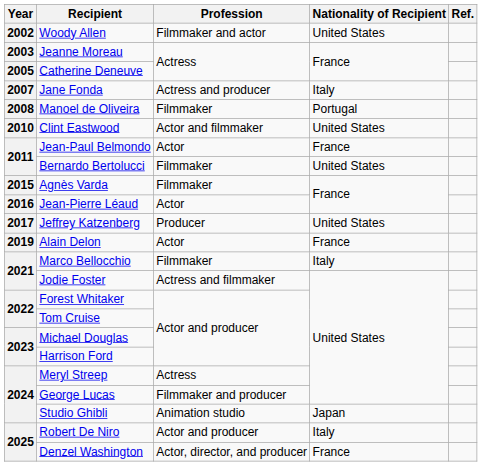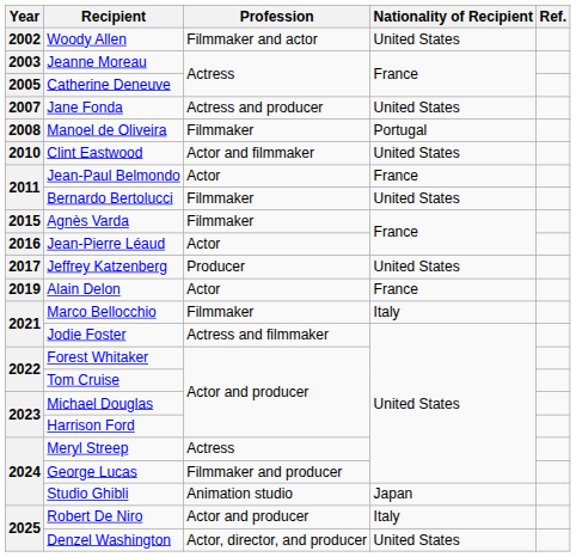 <table class="wikitable">
 <tr>
 <th>Year</th>
 <th>Recipient</th>
 <th>Profession</th>
 <th>Nationality of Recipient</th>
 <th>Ref.</th>
 </tr>
 <tr>
 <th>2002</th>
 <td><a href='#'>Woody Allen</a></td>
 <td>Filmmaker and actor</td>
 <td>United States</td>
 <td></td>
 </tr>
 <tr>
 <th>2003</th>
 <td><a href='#'>Jeanne Moreau</a></td>
 <td rowspan="2">Actress</td>
 <td rowspan="2">France</td>
 <td></td>
 </tr>
 <tr>
 <th>2005</th>
 <td><a href='#'>Catherine Deneuve</a></td>
 <td></td>
 </tr>
 <tr>
 <th>2007</th>
 <td><a href='#'>Jane Fonda</a></td>
 <td>Actress and producer</td>
-<td>Italy</td>
+<td>United States</td>
 <td></td>
 </tr>
 <tr>
 <th>2008</th>
 <td><a href='#'>Manoel de Oliveira</a></td>
 <td>Filmmaker</td>
 <td>Portugal</td>
 <td></td>
 </tr>
 <tr>
 <th>2010</th>
 <td><a href='#'>Clint Eastwood</a></td>
 <td>Actor and filmmaker</td>
 <td>United States</td>
 <td></td>
 </tr>
 <tr>
 <th rowspan="2">2011</th>
 <td><a href='#'>Jean-Paul Belmondo</a></td>
 <td>Actor</td>
 <td>France</td>
 <td></td>
 </tr>
 <tr>
 <td><a href='#'>Bernardo Bertolucci</a></td>
 <td>Filmmaker</td>
 <td>United States</td>
 <td></td>
 </tr>
 <tr>
 <th>2015</th>
 <td><a href='#'>Agnès Varda</a></td>
 <td>Filmmaker</td>
 <td rowspan="2">France</td>
 <td></td>
 </tr>
 <tr>
 <th>2016</th>
 <td><a href='#'>Jean-Pierre Léaud</a></td>
 <td>Actor</td>
 <td></td>
 </tr>
 <tr>
 <th>2017</th>
 <td><a href='#'>Jeffrey Katzenberg</a></td>
 <td>Producer</td>
 <td>United States</td>
 <td></td>
 </tr>
 <tr>
 <th>2019</th>
 <td><a href='#'>Alain Delon</a></td>
 <td>Actor</td>
 <td>France</td>
 <td></td>
 </tr>
 <tr>
 <th rowspan="2">2021</th>
 <td><a href='#'>Marco Bellocchio</a></td>
 <td>Filmmaker</td>
 <td>Italy</td>
 <td></td>
 </tr>
 <tr>
 <td><a href='#'>Jodie Foster</a></td>
 <td>Actress and filmmaker</td>
 <td rowspan="7">United States</td>
 <td></td>
 </tr>
 <tr>
 <th rowspan="2">2022</th>
 <td><a href='#'>Forest Whitaker</a></td>
 <td rowspan="4">Actor and producer</td>
 <td></td>
 </tr>
 <tr>
 <td><a href='#'>Tom Cruise</a></td>
 <td></td>
 </tr>
 <tr>
 <th rowspan="2">2023</th>
 <td><a href='#'>Michael Douglas</a></td>
 <td></td>
 </tr>
 <tr>
 <td><a href='#'>Harrison Ford</a></td>
 <td></td>
 </tr>
 <tr>
 <th rowspan="3">2024</th>
 <td><a href='#'>Meryl Streep</a></td>
 <td>Actress</td>
 <td></td>
 </tr>
 <tr>
 <td><a href='#'>George Lucas</a></td>
 <td>Filmmaker and producer</td>
 <td></td>
 </tr>
 <tr>
 <td><a href='#'>Studio Ghibli</a></td>
 <td>Animation studio</td>
 <td>Japan</td>
 <td></td>
 </tr>
 <tr>
 <th rowspan="2">2025</th>
 <td><a href='#'>Robert De Niro</a></td>
 <td>Actor and producer</td>
 <td>Italy</td>
 <td></td>
 </tr>
 <tr>
 <td><a href='#'>Denzel Washington</a></td>
 <td>Actor, director, and producer</td>
-<td>France</td>
+<td>United States</td>
 <td></td>
 </tr>
 </table>
